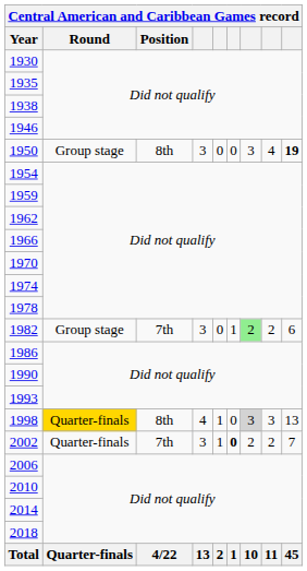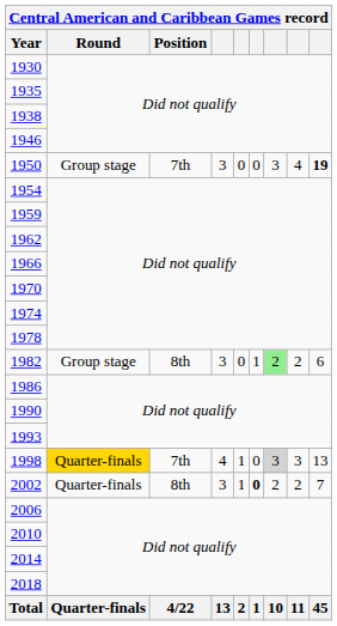 <table class="wikitable" style="text-align: center;">
 <tr>
 <th colspan=9><a href='#'>Central American and Caribbean Games</a> record</th>
 </tr>
 <tr>
 <th>Year</th>
 <th>Round</th>
 <th>Position</th>
 <th></th>
 <th></th>
 <th></th>
 <th></th>
 <th></th>
 <th></th>
 </tr>
 <tr>
 <td> <a href='#'>1930</a></td>
 <td colspan=8 rowspan=4><em>Did not qualify</em></td>
 </tr>
 <tr>
 <td> <a href='#'>1935</a></td>
 </tr>
 <tr>
 <td> <a href='#'>1938</a></td>
 </tr>
 <tr>
 <td> <a href='#'>1946</a></td>
 </tr>
 <tr>
 <td> <a href='#'>1950</a></td>
 <td>Group stage</td>
-<td>8th</td>
+<td>7th</td>
 <td>3</td>
 <td>0</td>
 <td>0</td>
 <td>3</td>
 <td>4</td>
 <td><strong>19</strong></td>
 </tr>
 <tr>
 <td> <a href='#'>1954</a></td>
 <td colspan=8 rowspan=7><em>Did not qualify</em></td>
 </tr>
 <tr>
 <td> <a href='#'>1959</a></td>
 </tr>
 <tr>
 <td> <a href='#'>1962</a></td>
 </tr>
 <tr>
 <td> <a href='#'>1966</a></td>
 </tr>
 <tr>
 <td> <a href='#'>1970</a></td>
 </tr>
 <tr>
 <td> <a href='#'>1974</a></td>
 </tr>
 <tr>
 <td> <a href='#'>1978</a></td>
 </tr>
 <tr>
 <td> <a href='#'>1982</a></td>
 <td>Group stage</td>
-<td>7th</td>
+<td>8th</td>
 <td>3</td>
 <td>0</td>
 <td>1</td>
 <td style="background: lightgreen;">2</td>
 <td>2</td>
 <td>6</td>
 </tr>
 <tr>
 <td> <a href='#'>1986</a></td>
 <td colspan=8 rowspan=3><em>Did not qualify</em></td>
 </tr>
 <tr>
 <td> <a href='#'>1990</a></td>
 </tr>
 <tr>
 <td> <a href='#'>1993</a></td>
 </tr>
 <tr>
 <td> <a href='#'>1998</a></td>
 <td style="background: gold;">Quarter-finals</td>
-<td>8th</td>
+<td>7th</td>
 <td>4</td>
 <td>1</td>
 <td>0</td>
 <td style="background: lightgrey;">3</td>
 <td>3</td>
 <td>13</td>
 </tr>
 <tr>
 <td> <a href='#'>2002</a></td>
 <td>Quarter-finals</td>
-<td>7th</td>
+<td>8th</td>
 <td>3</td>
 <td>1</td>
 <td><strong>0</strong></td>
 <td>2</td>
 <td>2</td>
 <td>7</td>
 </tr>
 <tr>
 <td> <a href='#'>2006</a></td>
 <td colspan=8 rowspan=4><em>Did not qualify</em></td>
 </tr>
 <tr>
 <td> <a href='#'>2010</a></td>
 </tr>
 <tr>
 <td> <a href='#'>2014</a></td>
 </tr>
 <tr>
 <td> <a href='#'>2018</a></td>
 </tr>
 <tr>
 <th>Total</th>
 <th>Quarter-finals</th>
 <th>4/22</th>
 <th>13</th>
 <th>2</th>
 <th>1</th>
 <th>10</th>
 <th>11</th>
 <th>45</th>
 </tr>
 </table>
